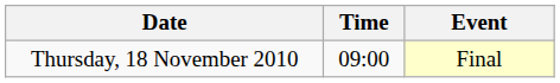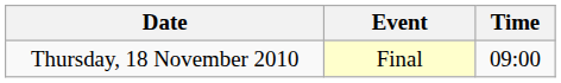 <table class = "wikitable" style="text-align:center;">
 <tr>
 <th width=220>Date</th>
+<th width=100>Event</th>
 <th width=50>Time</th>
-<th width=100>Event</th>
 </tr>
 <tr>
 <td>Thursday, 18 November 2010</td>
+<td bgcolor=ffffcc>Final</td>
 <td>09:00</td>
-<td bgcolor=ffffcc>Final</td>
 </tr>
 </table>
